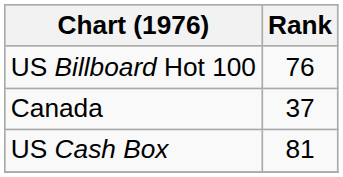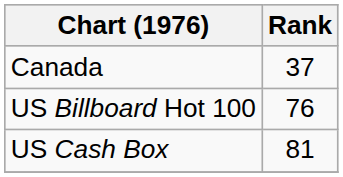 <table class="wikitable sortable">
 <tr>
 <th>Chart (1976)</th>
 <th>Rank</th>
 </tr>
 <tr>
+<td>Canada</td>
+<td style="text-align:center;">37</td>
+</tr>
+<tr>
 <td>US <em>Billboard</em> Hot 100</td>
 <td style="text-align:center;">76</td>
-</tr>
-<tr>
-<td>Canada</td>
-<td style="text-align:center;">37</td>
 </tr>
 <tr>
 <td>US <em>Cash Box</em></td>
 <td style="text-align:center;">81</td>
 </tr>
 <tr>
 </tr>
 </table>
